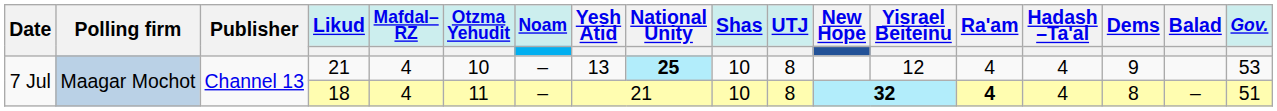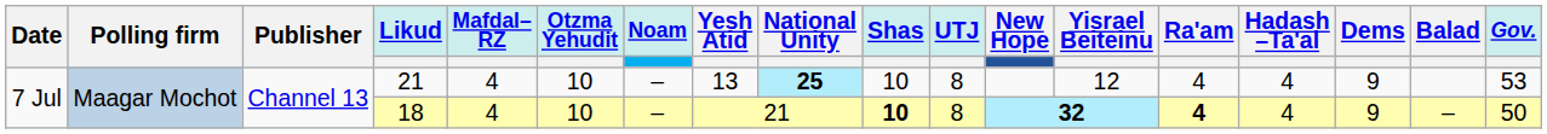 <table class="wikitable sortable" style=text-align:center;font-size:90%;line-height:12px>
 <tr>
 <th rowspan=2>Date</th>
 <th rowspan=2>Polling firm</th>
 <th rowspan=2>Publisher</th>
 <th style=background:#cee><a href='#'>Likud</a></th>
 <th style=background:#cee;font-size:90%><a href='#'>Mafdal–<br>RZ</a></th>
 <th style=background:#cee;font-size:90%><a href='#'>Otzma<br>Yehudit</a></th>
 <th style=background:#cee;font-size:90%><a href='#'>Noam</a></th>
 <th><a href='#'>Yesh<br>Atid</a></th>
 <th><a href='#'>National<br>Unity</a></th>
 <th style=background:#cee><a href='#'>Shas</a></th>
 <th style=background:#cee><a href='#'>UTJ</a></th>
 <th><a href='#'>New<br>Hope</a></th>
 <th><a href='#'>Yisrael<br>Beiteinu</a></th>
 <th><a href='#'>Ra'am</a></th>
 <th><a href='#'>Hadash<br>–Ta'al</a></th>
 <th><a href='#'>Dems</a></th>
 <th><a href='#'>Balad</a></th>
 <th style=background:#cee;font-size:90%><a href='#'><em>Gov.</em></a></th>
 </tr>
 <tr>
 <th style=background:></th>
 <th style=background:></th>
 <th style=background:></th>
 <th style=background:#01AFF0></th>
 <th style=background:></th>
 <th style=background:></th>
 <th style=background:></th>
 <th style=background:></th>
 <th style=background:#235298></th>
 <th style=background:></th>
 <th style=background:></th>
 <th style=background:></th>
 <th style=background:></th>
 <th style=background:></th>
 <th style=background:></th>
 </tr>
 <tr>
 <td rowspan=2 data-sort-value=2024-07-07>7 Jul</td>
 <td rowspan=2 style=background:#BAD1E6>Maagar Mochot</td>
 <td rowspan=2><a href='#'>Channel 13</a></td>
 <td>21					</td>
 <td>4	                </td>
 <td>10					</td>
 <td>–					</td>
 <td>13					</td>
 <td style=background:#B2EDFB><strong>25</strong>	</td>
 <td>10					</td>
 <td>8					</td>
 <td>	</td>
 <td>12					</td>
 <td>4					</td>
 <td>4					</td>
 <td>9					</td>
 <td>	</td>
 <td>53					</td>
 </tr>
 <tr style=background:#fffdb0>
 <td>18					</td>
 <td>4					</td>
-<td>11					</td>
+<td>10					</td>
 <td>–					</td>
 <td colspan=2>21		</td>
-<td>10					</td>
+<td><strong>10					</strong></td>
 <td>8					</td>
 <td colspan=2 style=background:#B2EDFB><strong>32</strong>	</td>
 <td><strong>4					</strong></td>
 <td>4					</td>
-<td>8					</td>
+<td>9					</td>
 <td>–					</td>
-<td>51					</td>
+<td>50					</td>
 </tr>
 </table>
